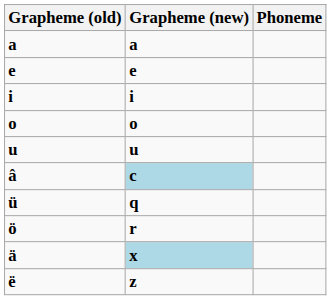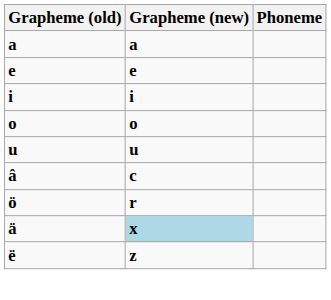 <table class="wikitable">
 <tr>
 <th>Grapheme (old)</th>
 <th>Grapheme (new)</th>
 <th>Phoneme</th>
 </tr>
 <tr>
 <td><strong>a</strong></td>
 <td><strong>a</strong></td>
 <td></td>
 </tr>
 <tr>
 <td><strong>e</strong></td>
 <td><strong>e</strong></td>
 <td></td>
 </tr>
 <tr>
 <td><strong>i</strong></td>
 <td><strong>i</strong></td>
 <td></td>
 </tr>
 <tr>
 <td><strong>o</strong></td>
 <td><strong>o</strong></td>
 <td></td>
 </tr>
 <tr>
 <td><strong>u</strong></td>
 <td><strong>u</strong></td>
 <td></td>
 </tr>
 <tr>
 <td><strong>â</strong></td>
-<td style="background: lightblue;"><strong>c</strong></td>
-<td></td>
-</tr>
-<tr>
-<td><strong>ü</strong></td>
-<td><strong>q</strong></td>
+<td><strong>c</strong></td>
 <td></td>
 </tr>
 <tr>
 <td><strong>ö</strong></td>
 <td><strong>r</strong></td>
 <td></td>
 </tr>
 <tr>
 <td><strong>ä</strong></td>
 <td style="background: lightblue;"><strong>x</strong></td>
 <td></td>
 </tr>
 <tr>
 <td><strong>ë</strong></td>
 <td><strong>z</strong></td>
 <td></td>
 </tr>
 </table>
